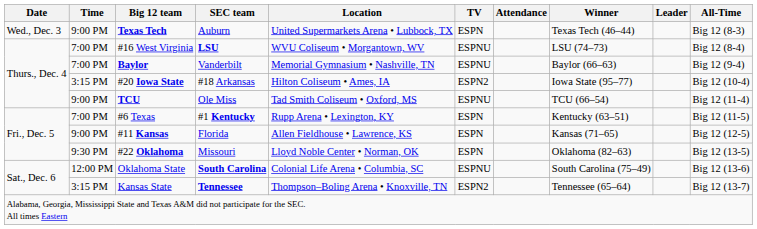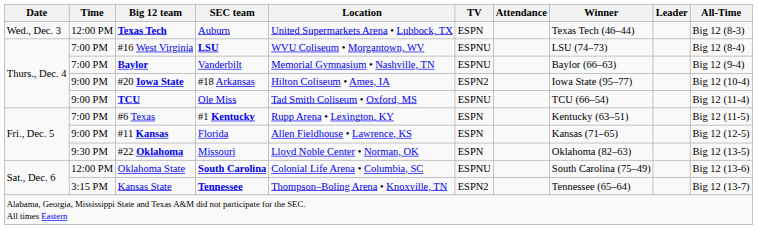 <table class="wikitable" style="font-size: 95%">
 <tr style="text-align:center;">
 <th>Date</th>
 <th>Time</th>
 <th>Big 12 team</th>
 <th>SEC team</th>
 <th>Location</th>
 <th>TV</th>
 <th>Attendance</th>
 <th>Winner</th>
 <th>Leader</th>
 <th>All-Time</th>
 </tr>
 <tr>
 <td>Wed., Dec. 3</td>
-<td>9:00 PM</td>
+<td>12:00 PM</td>
 <td><strong><a href='#'>Texas Tech</a></strong></td>
 <td><a href='#'>Auburn</a></td>
 <td><a href='#'>United Supermarkets Arena</a> • <a href='#'>Lubbock, TX</a></td>
 <td>ESPN</td>
 <td></td>
 <td>Texas Tech (46–44)</td>
 <td></td>
 <td>Big 12 (8-3)</td>
 </tr>
 <tr>
 <td rowspan=4>Thurs., Dec. 4</td>
 <td>7:00 PM</td>
 <td>#16 <a href='#'>West Virginia</a></td>
 <td><strong><a href='#'>LSU</a></strong></td>
 <td><a href='#'>WVU Coliseum</a> • <a href='#'>Morgantown, WV</a></td>
 <td>ESPNU</td>
 <td></td>
 <td>LSU (74–73)</td>
 <td></td>
 <td>Big 12 (8-4)</td>
 </tr>
 <tr>
 <td>7:00 PM</td>
 <td><strong><a href='#'>Baylor</a></strong></td>
 <td><a href='#'>Vanderbilt</a></td>
 <td><a href='#'>Memorial Gymnasium</a> • <a href='#'>Nashville, TN</a></td>
 <td>ESPNU</td>
 <td></td>
 <td>Baylor (66–63) </td>
 <td></td>
 <td>Big 12 (9-4)</td>
 </tr>
 <tr>
-<td>3:15 PM</td>
+<td>9:00 PM</td>
 <td>#20 <strong><a href='#'>Iowa State</a></strong></td>
 <td>#18 <a href='#'>Arkansas</a></td>
 <td><a href='#'>Hilton Coliseum</a> • <a href='#'>Ames, IA</a></td>
 <td>ESPN2</td>
 <td></td>
 <td>Iowa State (95–77)</td>
 <td></td>
 <td>Big 12 (10-4)</td>
 </tr>
 <tr>
 <td>9:00 PM</td>
 <td><strong><a href='#'>TCU</a></strong></td>
 <td><a href='#'>Ole Miss</a></td>
 <td><a href='#'>Tad Smith Coliseum</a> • <a href='#'>Oxford, MS</a></td>
 <td>ESPNU</td>
 <td></td>
 <td>TCU (66–54)</td>
 <td></td>
 <td>Big 12 (11-4)</td>
 </tr>
 <tr>
 <td rowspan=3>Fri., Dec. 5</td>
 <td>7:00 PM</td>
 <td>#6 <a href='#'>Texas</a></td>
 <td>#1 <strong><a href='#'>Kentucky</a></strong></td>
 <td><a href='#'>Rupp Arena</a> • <a href='#'>Lexington, KY</a></td>
 <td>ESPN</td>
 <td></td>
 <td>Kentucky (63–51)</td>
 <td></td>
 <td>Big 12 (11-5)</td>
 </tr>
 <tr>
 <td>9:00 PM</td>
 <td>#11 <strong><a href='#'>Kansas</a></strong></td>
 <td><a href='#'>Florida</a></td>
 <td><a href='#'>Allen Fieldhouse</a> • <a href='#'>Lawrence, KS</a></td>
 <td>ESPN</td>
 <td></td>
 <td>Kansas (71–65)</td>
 <td></td>
 <td>Big 12 (12-5)</td>
 </tr>
 <tr>
 <td>9:30 PM</td>
 <td>#22 <strong><a href='#'>Oklahoma</a></strong></td>
 <td><a href='#'>Missouri</a></td>
 <td><a href='#'>Lloyd Noble Center</a> • <a href='#'>Norman, OK</a></td>
 <td>ESPN</td>
 <td></td>
 <td>Oklahoma (82–63)</td>
 <td></td>
 <td>Big 12 (13-5)</td>
 </tr>
 <tr>
 <td rowspan=2>Sat., Dec. 6</td>
 <td>12:00 PM</td>
 <td><a href='#'>Oklahoma State</a></td>
 <td><strong><a href='#'>South Carolina</a></strong></td>
 <td><a href='#'>Colonial Life Arena</a> • <a href='#'>Columbia, SC</a></td>
 <td>ESPNU</td>
 <td></td>
 <td>South Carolina (75–49)</td>
 <td></td>
 <td>Big 12 (13-6)</td>
 </tr>
 <tr>
 <td>3:15 PM</td>
 <td><a href='#'>Kansas State</a></td>
 <td><strong><a href='#'>Tennessee</a></strong></td>
 <td><a href='#'>Thompson–Boling Arena</a> • <a href='#'>Knoxville, TN</a></td>
 <td>ESPN2</td>
 <td></td>
 <td>Tennessee (65–64)</td>
 <td></td>
 <td>Big 12 (13-7)</td>
 </tr>
 <tr>
 <td colspan="10"><small>Alabama, Georgia, Mississippi State and Texas A&M did not participate for the SEC. <br>All times <a href='#'>Eastern</a></small></td>
 </tr>
 </table>
